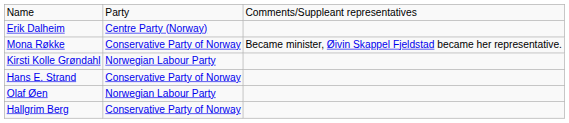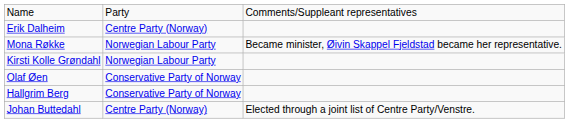 <table class="wikitable">
 <tr>
 <td>Name</td>
 <td>Party</td>
 <td>Comments/Suppleant representatives</td>
 </tr>
 <tr>
 <td><a href='#'>Erik Dalheim</a></td>
 <td><a href='#'>Centre Party (Norway)</a></td>
 <td></td>
 </tr>
 <tr>
 <td><a href='#'>Mona Røkke</a></td>
-<td><a href='#'>Conservative Party of Norway</a></td>
+<td><a href='#'>Norwegian Labour Party</a></td>
 <td>Became minister, <a href='#'>Øivin Skappel Fjeldstad</a> became her representative.</td>
 </tr>
 <tr>
 <td><a href='#'>Kirsti Kolle Grøndahl</a></td>
 <td><a href='#'>Norwegian Labour Party</a></td>
 <td></td>
 </tr>
 <tr>
-<td><a href='#'>Hans E. Strand</a></td>
+<td><a href='#'>Olaf Øen</a></td>
 <td><a href='#'>Conservative Party of Norway</a></td>
-<td></td>
-</tr>
-<tr>
-<td><a href='#'>Olaf Øen</a></td>
-<td><a href='#'>Norwegian Labour Party</a></td>
 <td></td>
 </tr>
 <tr>
 <td><a href='#'>Hallgrim Berg</a></td>
 <td><a href='#'>Conservative Party of Norway</a></td>
 <td></td>
 </tr>
+<tr>
+<td><a href='#'>Johan Buttedahl</a></td>
+<td><a href='#'>Centre Party (Norway)</a></td>
+<td>Elected through a joint list of Centre Party/Venstre.</td>
+</tr>
 </table>
